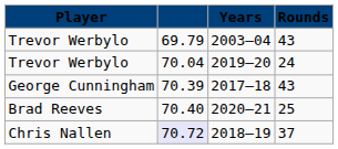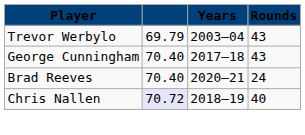 <table class="wikitable">
 <tr>
 <th style="background:#00407a;"><span>Player</span></th>
 <th style="background:#00407a;"><span></span></th>
 <th style="background:#00407a;"><span>Years</span></th>
 <th style="background:#00407a;"><span>Rounds</span></th>
 </tr>
 <tr>
 <td>Trevor Werbylo</td>
 <td>69.79</td>
 <td>2003–04</td>
 <td>43</td>
 </tr>
 <tr>
-<td>Trevor Werbylo</td>
-<td>70.04</td>
-<td>2019–20</td>
-<td>24</td>
-</tr>
-<tr>
 <td>George Cunningham</td>
-<td>70.39</td>
+<td>70.40</td>
 <td>2017–18</td>
 <td>43</td>
 </tr>
 <tr>
 <td>Brad Reeves</td>
 <td>70.40</td>
 <td>2020–21</td>
-<td>25</td>
+<td>24</td>
 </tr>
 <tr>
 <td>Chris Nallen</td>
 <td style="background: lavender;">70.72</td>
 <td>2018–19</td>
-<td>37</td>
+<td>40</td>
 </tr>
 </table>
